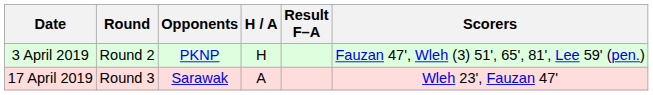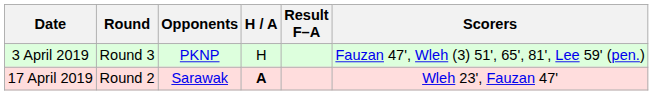 <table class="wikitable" style="text-align:center">
 <tr>
 <th>Date</th>
 <th>Round</th>
 <th>Opponents</th>
 <th>H / A</th>
 <th>Result<br>F–A</th>
 <th>Scorers</th>
 </tr>
 <tr bgcolor=#ddffdd>
 <td>3 April 2019</td>
-<td>Round 2</td>
+<td>Round 3</td>
 <td><a href='#'>PKNP</a></td>
 <td>H</td>
 <td></td>
 <td><a href='#'>Fauzan</a> 47', <a href='#'>Wleh</a> (3) 51', 65', 81', <a href='#'>Lee</a> 59' (<a href='#'>pen.</a>)</td>
 </tr>
 <tr bgcolor=#ffdddd>
 <td>17 April 2019</td>
-<td>Round 3</td>
+<td>Round 2</td>
 <td><a href='#'>Sarawak</a></td>
-<td>A</td>
+<td><strong>A</strong></td>
 <td></td>
 <td><a href='#'>Wleh</a> 23', <a href='#'>Fauzan</a> 47'</td>
 </tr>
 </table>
